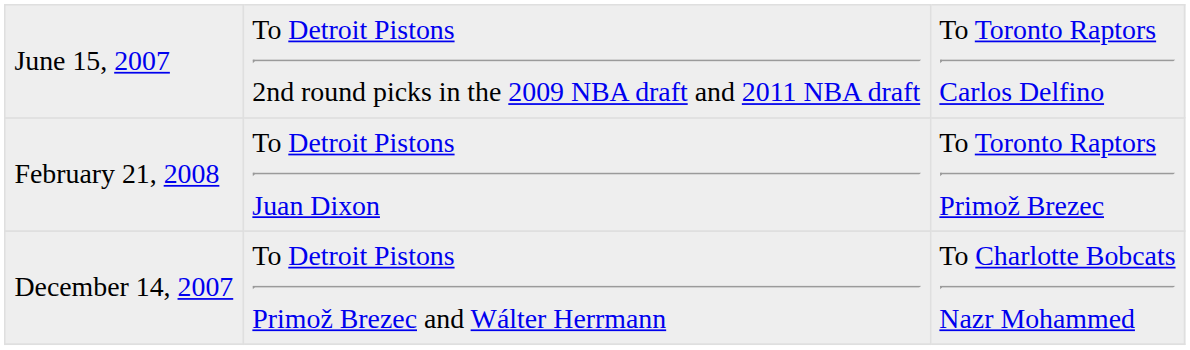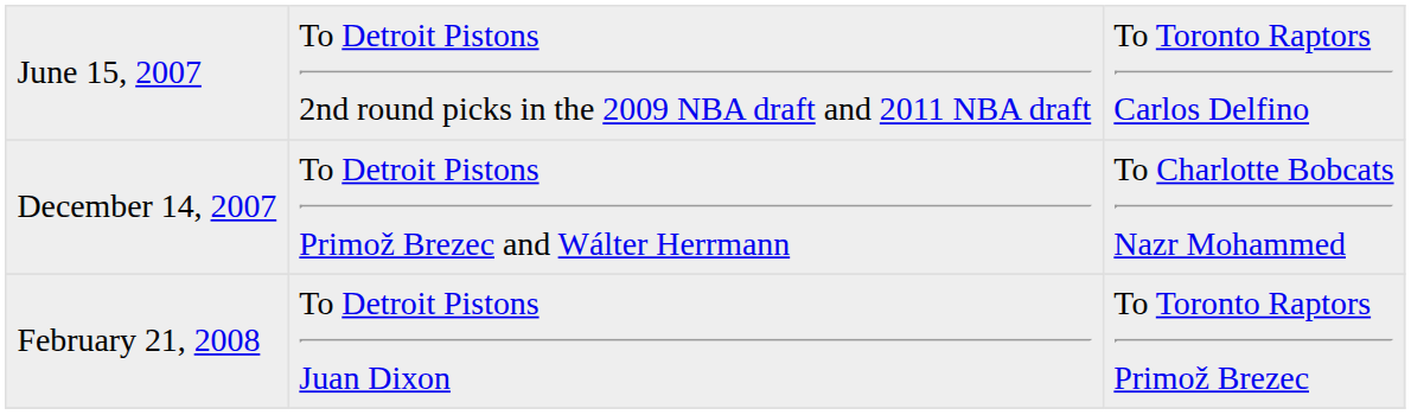 <table border=1 style="border-collapse:collapse" bordercolor="#DFDFDF" cellpadding="5">
 <tr bgcolor="eeeeee">
 <td>June 15, <a href='#'>2007</a></td>
 <td valign="top">To <a href='#'>Detroit Pistons</a><hr>2nd round picks in the <a href='#'>2009 NBA draft</a> and <a href='#'>2011 NBA draft</a></td>
 <td valign="top">To <a href='#'>Toronto Raptors</a><hr><a href='#'>Carlos Delfino</a></td>
 </tr>
 <tr bgcolor="eeeeee">
+<td>December 14, <a href='#'>2007</a></td>
+<td valign="top">To <a href='#'>Detroit Pistons</a><hr><a href='#'>Primož Brezec</a> and <a href='#'>Wálter Herrmann</a></td>
+<td valign="top">To <a href='#'>Charlotte Bobcats</a><hr><a href='#'>Nazr Mohammed</a></td>
+</tr>
+<tr bgcolor="eeeeee">
 <td>February 21, <a href='#'>2008</a></td>
 <td valign="top">To <a href='#'>Detroit Pistons</a><hr><a href='#'>Juan Dixon</a></td>
 <td valign="top">To <a href='#'>Toronto Raptors</a><hr><a href='#'>Primož Brezec</a></td>
 </tr>
-<tr bgcolor="eeeeee">
-<td>December 14, <a href='#'>2007</a></td>
-<td valign="top">To <a href='#'>Detroit Pistons</a><hr><a href='#'>Primož Brezec</a> and <a href='#'>Wálter Herrmann</a></td>
-<td valign="top">To <a href='#'>Charlotte Bobcats</a><hr><a href='#'>Nazr Mohammed</a></td>
-</tr>
 </table>
